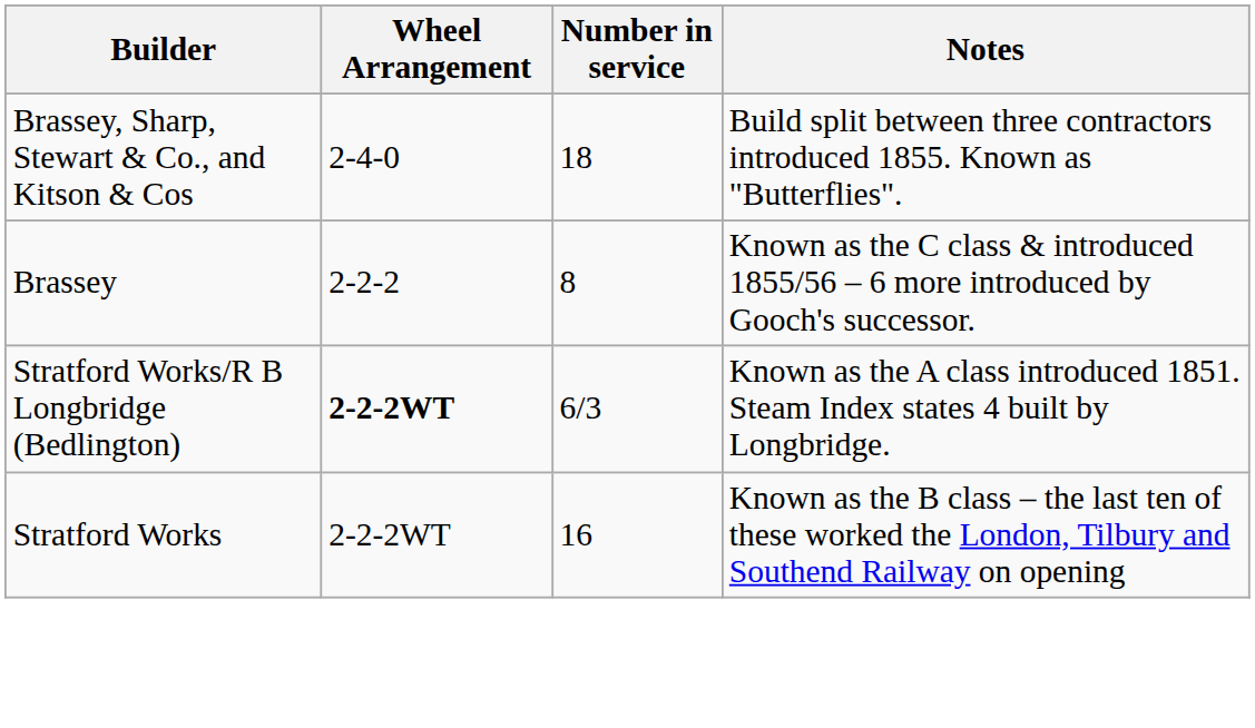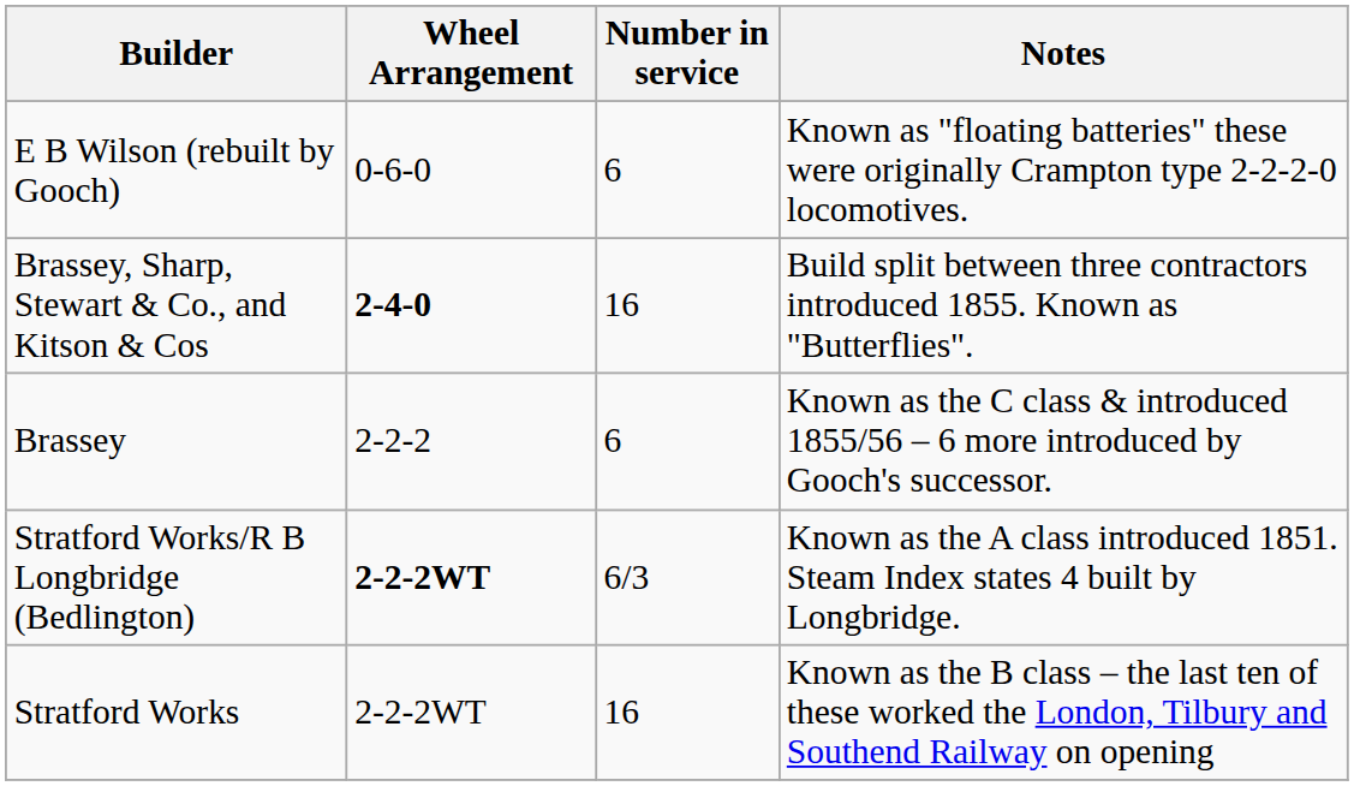 <table class="wikitable">
 <tr>
 <th>Builder</th>
 <th>Wheel Arrangement</th>
 <th>Number in service</th>
 <th>Notes</th>
 </tr>
 <tr>
+<td>E B Wilson (rebuilt by Gooch)</td>
+<td>0-6-0</td>
+<td>6</td>
+<td>Known as "floating batteries" these were originally Crampton type 2-2-2-0 locomotives.</td>
+</tr>
+<tr>
 <td>Brassey, Sharp, Stewart & Co., and Kitson & Cos</td>
-<td>2-4-0</td>
-<td>18</td>
+<td><strong>2-4-0</strong></td>
+<td>16</td>
 <td>Build split between three contractors introduced 1855. Known as "Butterflies".</td>
 </tr>
 <tr>
 <td>Brassey</td>
 <td>2-2-2</td>
-<td>8</td>
+<td>6</td>
 <td>Known as the C class & introduced 1855/56 – 6 more introduced by Gooch's successor.</td>
 </tr>
 <tr>
 <td>Stratford Works/R B Longbridge (Bedlington)</td>
 <td><strong>2-2-2WT</strong></td>
 <td>6/3</td>
 <td>Known as the A class introduced 1851. Steam Index states 4 built by Longbridge.</td>
 </tr>
 <tr>
 <td>Stratford Works</td>
 <td>2-2-2WT</td>
 <td>16</td>
 <td>Known as the B class – the last ten of these worked the <a href='#'>London, Tilbury and Southend Railway</a> on opening</td>
 </tr>
 </table>
